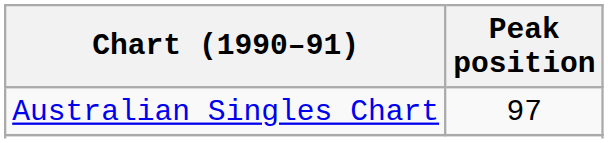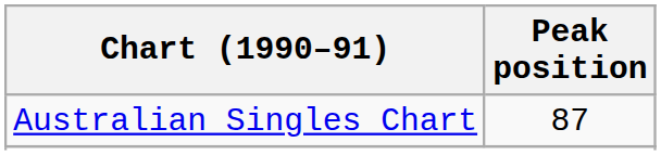 <table class="wikitable sortable">
 <tr>
 <th>Chart (1990–91)</th>
 <th>Peak<br>position</th>
 </tr>
 <tr>
 <td align="left"><a href='#'>Australian Singles Chart</a></td>
-<td style="text-align:center;">97</td>
+<td style="text-align:center;">87</td>
 </tr>
 <tr>
 </tr>
 <tr>
 </tr>
 <tr>
 </tr>
 <tr>
 </tr>
 </table>
